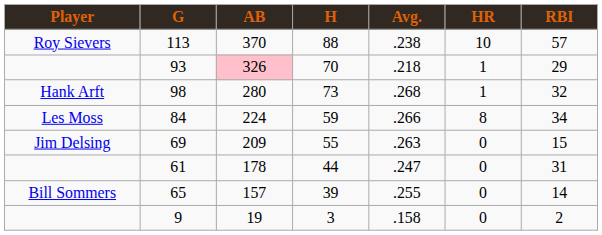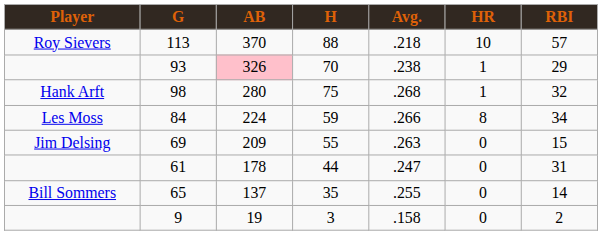 <table class="wikitable sortable">
 <tr>
 <th style="background:#312821;color:#de6108;" width="16%">Player</th>
 <th style="background:#312821;color:#de6108;" width="9%">G</th>
 <th style="background:#312821;color:#de6108;" width="9%">AB</th>
 <th style="background:#312821;color:#de6108;" width="9%">H</th>
 <th style="background:#312821;color:#de6108;" width="9%">Avg.</th>
 <th style="background:#312821;color:#de6108;" width="9%">HR</th>
 <th style="background:#312821;color:#de6108;" width="9%">RBI</th>
 </tr>
 <tr align="center">
 <td><a href='#'>Roy Sievers</a></td>
 <td>113</td>
 <td>370</td>
 <td>88</td>
-<td>.238</td>
+<td>.218</td>
 <td>10</td>
 <td>57</td>
 </tr>
 <tr align="center">
 <td></td>
 <td>93</td>
 <td style="background: pink;">326</td>
 <td>70</td>
-<td>.218</td>
+<td>.238</td>
 <td>1</td>
 <td>29</td>
 </tr>
 <tr align="center">
 <td><a href='#'>Hank Arft</a></td>
 <td>98</td>
 <td>280</td>
-<td>73</td>
+<td>75</td>
 <td>.268</td>
 <td>1</td>
 <td>32</td>
 </tr>
 <tr align="center">
 <td><a href='#'>Les Moss</a></td>
 <td>84</td>
 <td>224</td>
 <td>59</td>
 <td>.266</td>
 <td>8</td>
 <td>34</td>
 </tr>
 <tr align="center">
 <td><a href='#'>Jim Delsing</a></td>
 <td>69</td>
 <td>209</td>
 <td>55</td>
 <td>.263</td>
 <td>0</td>
 <td>15</td>
 </tr>
 <tr align="center">
 <td></td>
 <td>61</td>
 <td>178</td>
 <td>44</td>
 <td>.247</td>
 <td>0</td>
 <td>31</td>
 </tr>
 <tr align="center">
 <td><a href='#'>Bill Sommers</a></td>
 <td>65</td>
-<td>157</td>
-<td>39</td>
+<td>137</td>
+<td>35</td>
 <td>.255</td>
 <td>0</td>
 <td>14</td>
 </tr>
 <tr align="center">
 <td></td>
 <td>9</td>
 <td>19</td>
 <td>3</td>
 <td>.158</td>
 <td>0</td>
 <td>2</td>
 </tr>
 </table>
